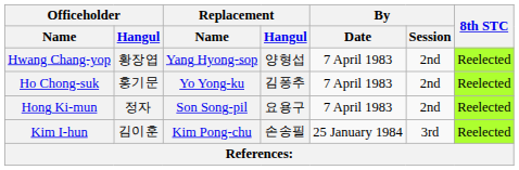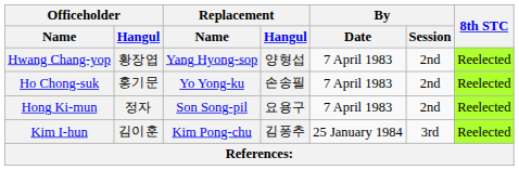 <table class="wikitable sortable">
 <tr>
 <th colspan="2">Officeholder</th>
 <th colspan="2">Replacement</th>
 <th colspan="2">By</th>
 <th rowspan="2"><a href='#'>8th STC</a></th>
 </tr>
 <tr>
 <th>Name</th>
 <th class="unsortable"><a href='#'>Hangul</a></th>
 <th>Name</th>
 <th class="unsortable"><a href='#'>Hangul</a></th>
 <th>Date</th>
 <th>Session</th>
 </tr>
 <tr>
 <th align="center" scope="row" style="font-weight:normal;"><a href='#'>Hwang Chang-yop</a></th>
 <th align="center" scope="row" style="font-weight:normal;">황장엽</th>
 <th align="center" scope="row" style="font-weight:normal;"><a href='#'>Yang Hyong-sop</a></th>
 <th align="center" scope="row" style="font-weight:normal;">양형섭</th>
 <td align="center">7 April 1983</td>
 <td align="center">2nd</td>
 <td align="center" style="background: GreenYellow">Reelected</td>
 </tr>
 <tr>
 <th align="center" scope="row" style="font-weight:normal;"><a href='#'>Ho Chong-suk</a></th>
 <th align="center" scope="row" style="font-weight:normal;">홍기문</th>
 <th align="center" scope="row" style="font-weight:normal;"><a href='#'>Yo Yong-ku</a></th>
-<th align="center" scope="row" style="font-weight:normal;">김퐁추</th>
+<th align="center" scope="row" style="font-weight:normal;">손송필</th>
 <td align="center">7 April 1983</td>
 <td align="center">2nd</td>
 <td align="center" style="background: GreenYellow">Reelected</td>
 </tr>
 <tr>
 <th align="center" scope="row" style="font-weight:normal;"><a href='#'>Hong Ki-mun</a></th>
 <th align="center" scope="row" style="font-weight:normal;">정자</th>
 <th align="center" scope="row" style="font-weight:normal;"><a href='#'>Son Song-pil</a></th>
 <th align="center" scope="row" style="font-weight:normal;">요용구</th>
 <td align="center">7 April 1983</td>
 <td align="center">2nd</td>
 <td align="center" style="background: GreenYellow">Reelected</td>
 </tr>
 <tr>
 <th align="center" scope="row" style="font-weight:normal;"><a href='#'>Kim I-hun</a></th>
 <th align="center" scope="row" style="font-weight:normal;">김이훈</th>
 <th align="center" scope="row" style="font-weight:normal;"><a href='#'>Kim Pong-chu</a></th>
-<th align="center" scope="row" style="font-weight:normal;">손송필</th>
+<th align="center" scope="row" style="font-weight:normal;">김퐁추</th>
 <td align="center">25 January 1984</td>
 <td align="center">3rd</td>
 <td align="center" style="background: GreenYellow">Reelected</td>
 </tr>
 <tr>
 <th colspan="7" unsortable><strong>References:</strong><br></th>
 </tr>
 </table>
